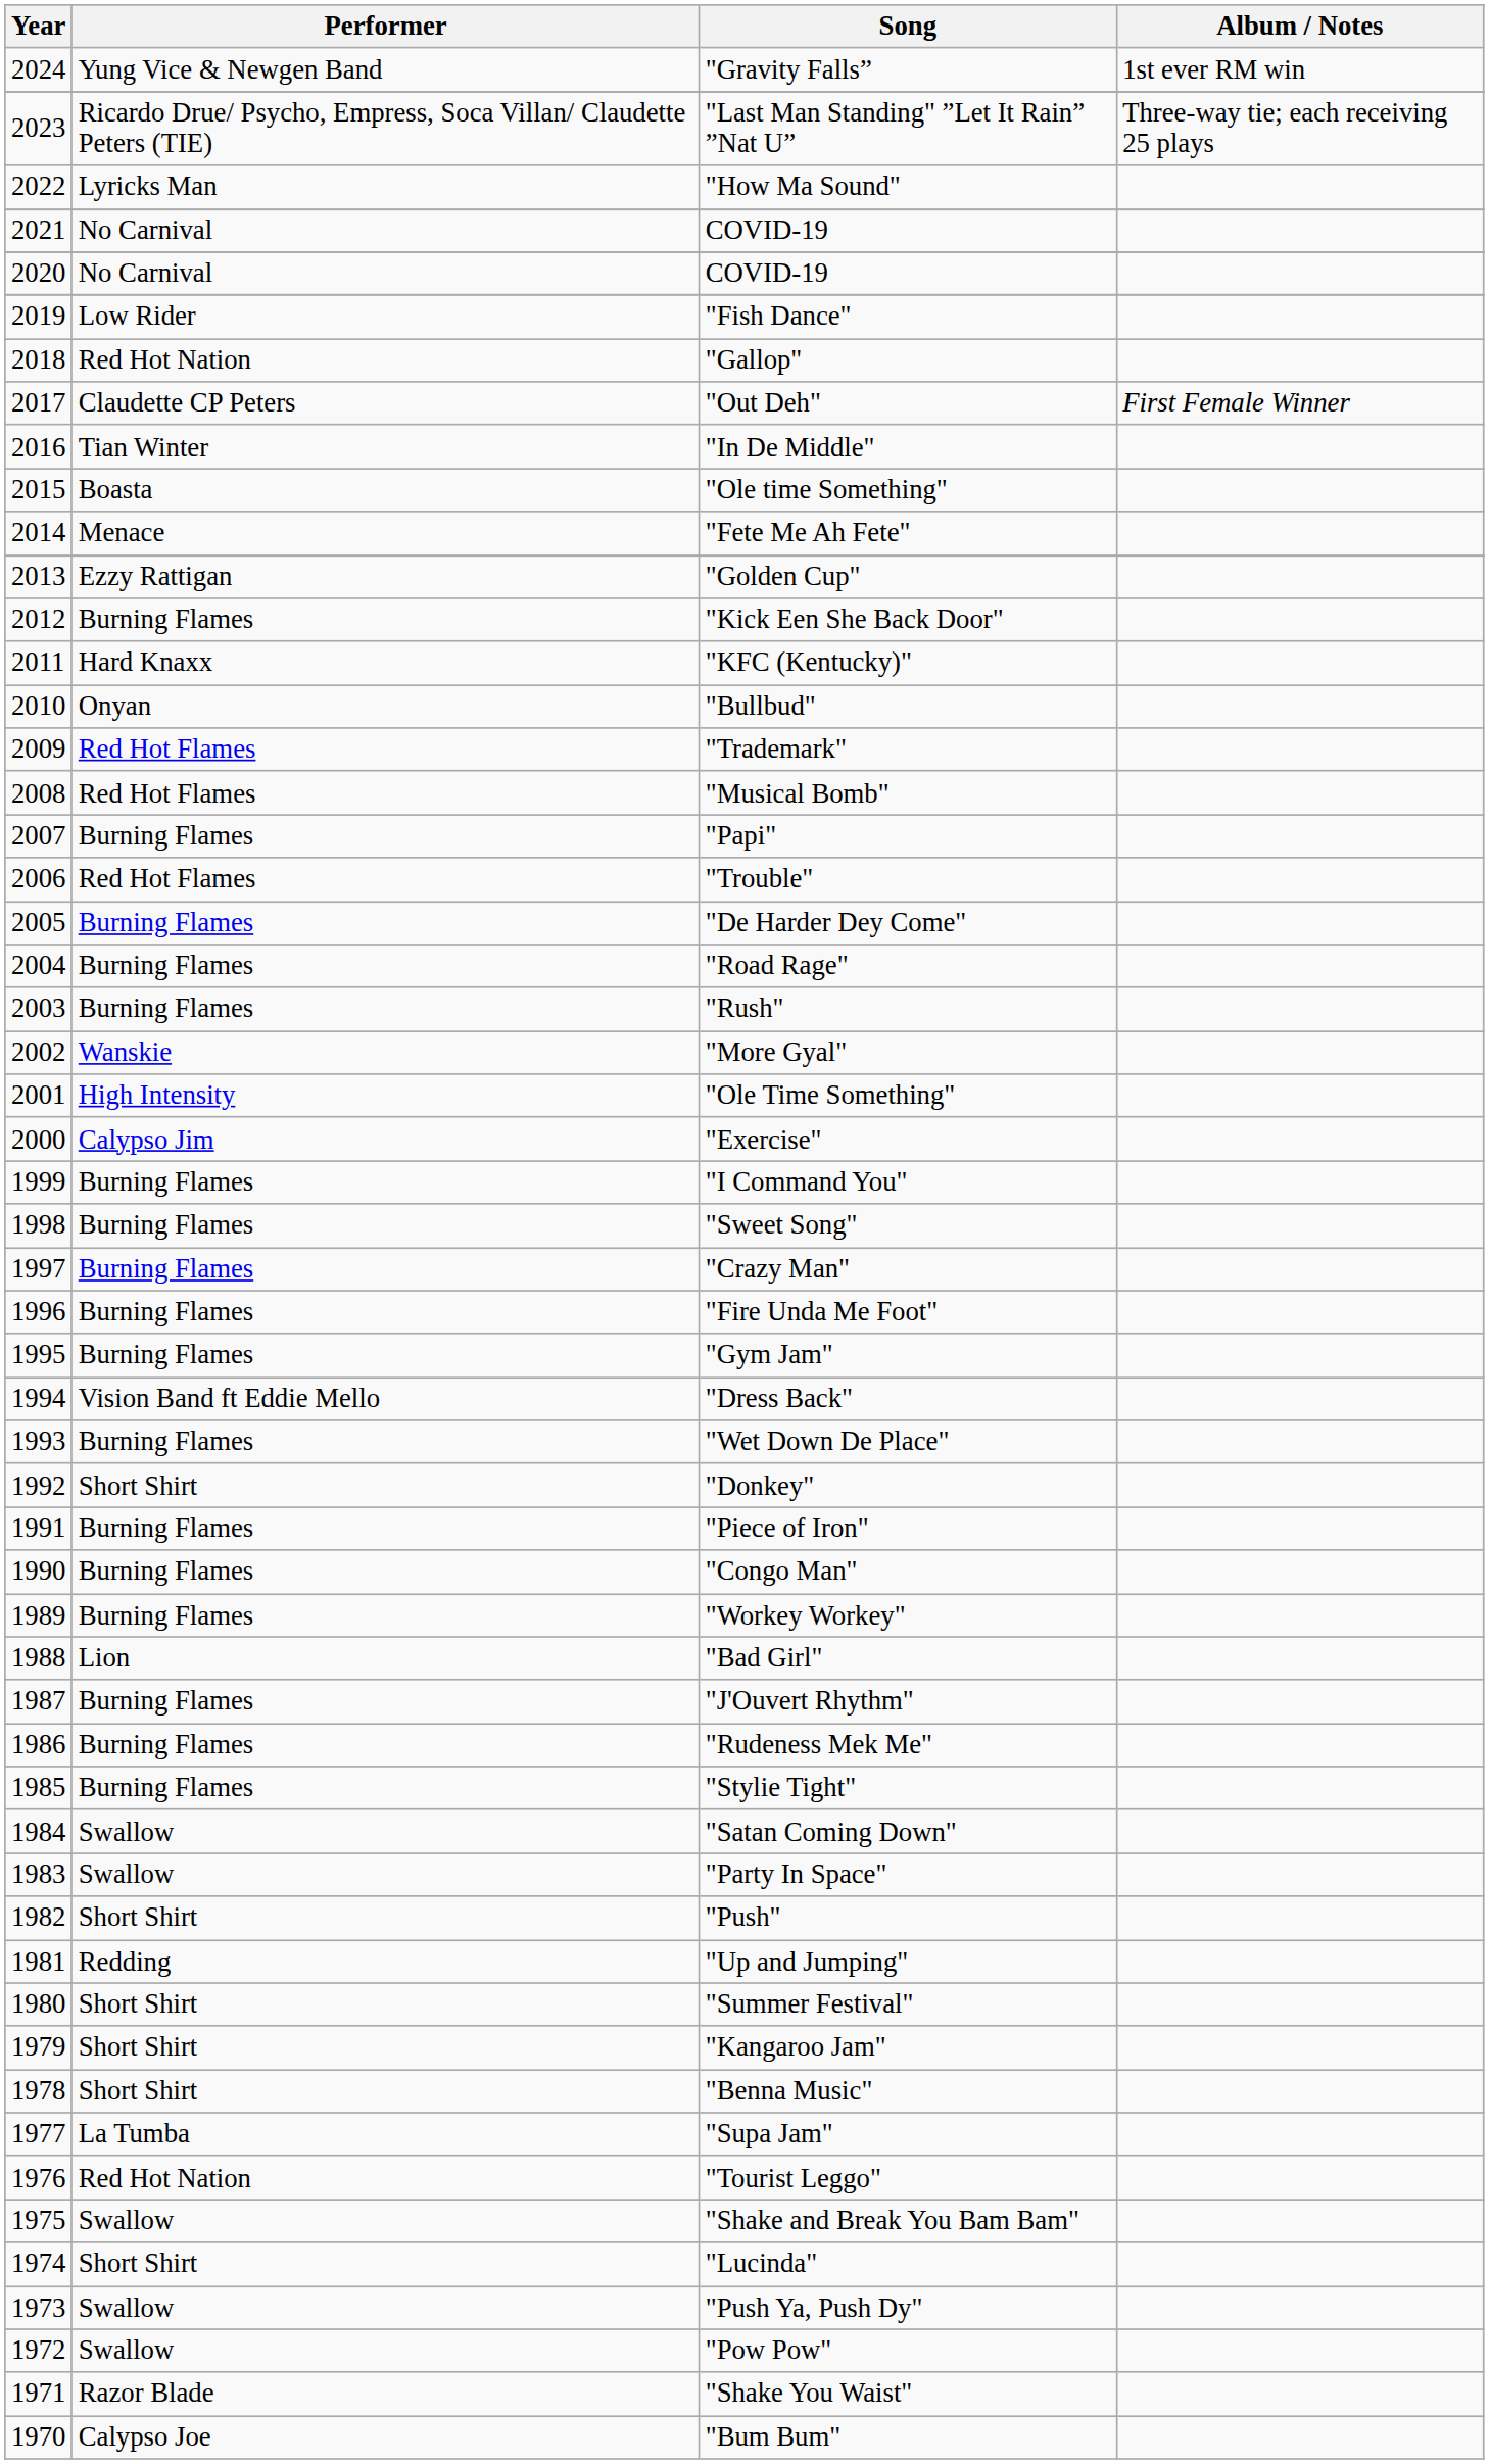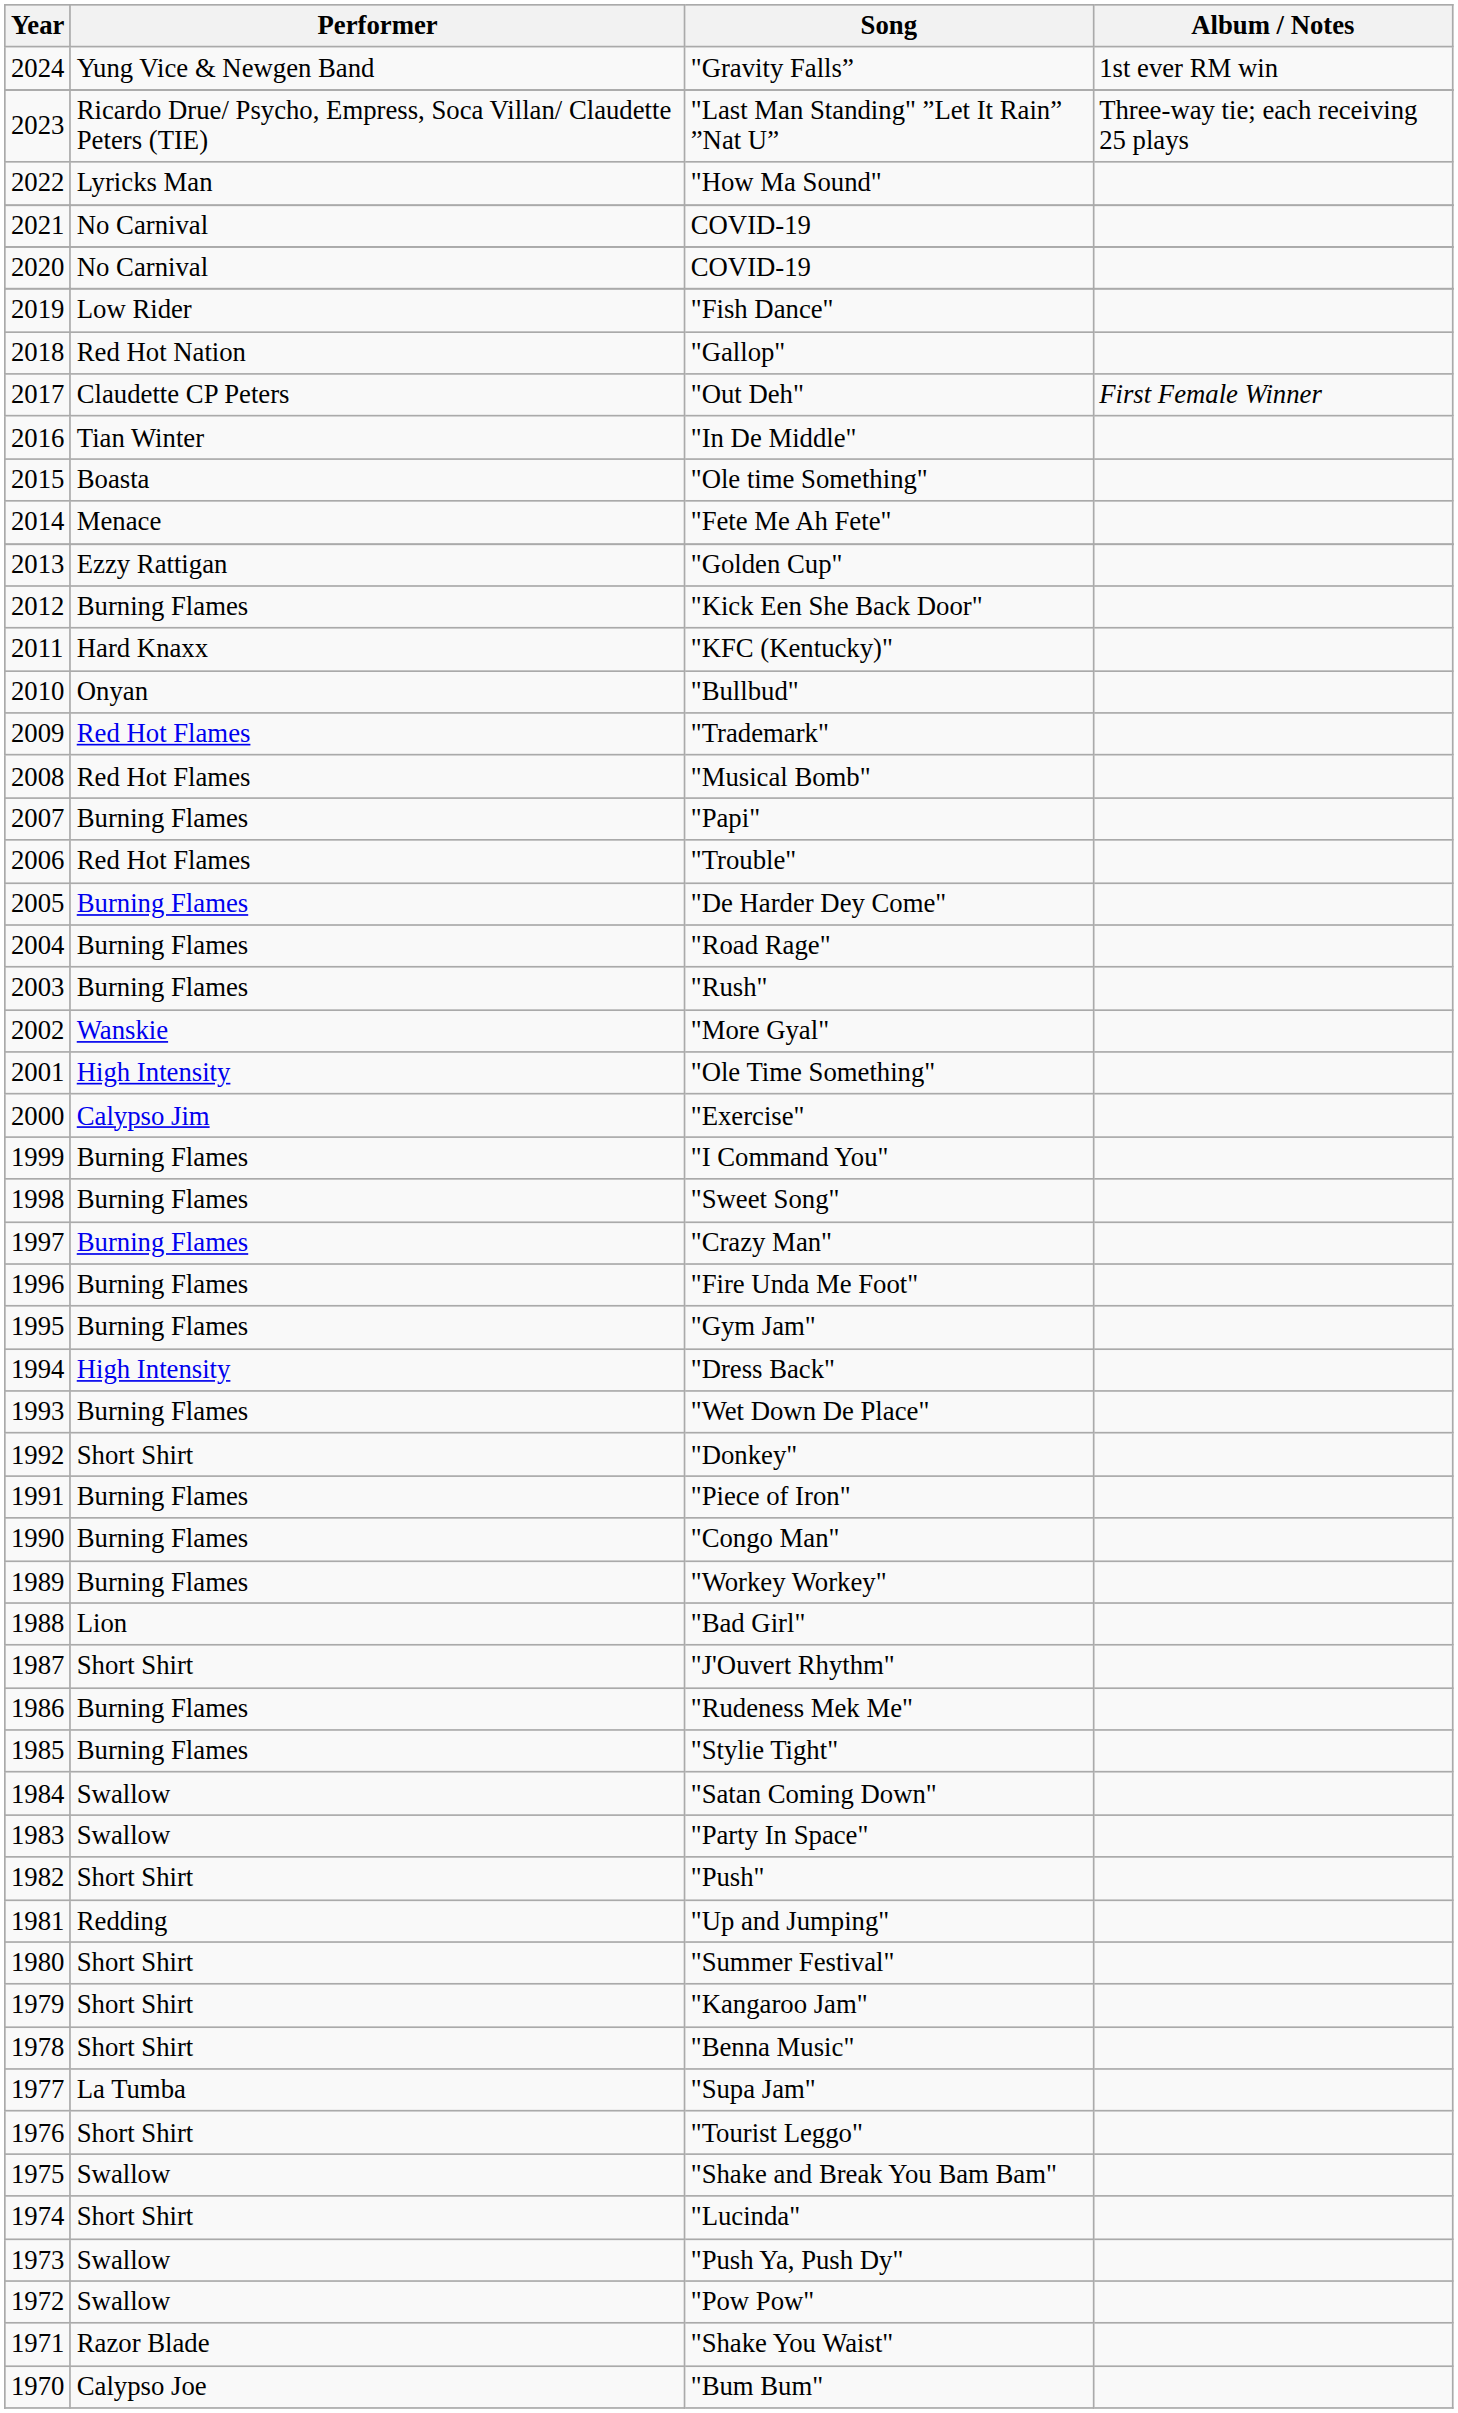 <table class="wikitable sortable">
 <tr>
 <th>Year</th>
 <th>Performer</th>
 <th>Song</th>
 <th>Album / Notes</th>
 </tr>
 <tr>
 <td>2024</td>
 <td>Yung Vice & Newgen Band</td>
 <td>"Gravity Falls”</td>
 <td>1st ever RM win</td>
 </tr>
 <tr>
 </tr>
 <tr>
 <td>2023</td>
 <td>Ricardo Drue/ Psycho, Empress, Soca Villan/ Claudette Peters (TIE)</td>
 <td>"Last Man Standing" ”Let It Rain” ”Nat U”</td>
 <td>Three-way tie; each receiving 25 plays</td>
 </tr>
 <tr>
 <td>2022</td>
 <td>Lyricks Man</td>
 <td>"How Ma Sound"</td>
 <td></td>
 </tr>
 <tr>
 </tr>
 <tr>
 <td>2021</td>
 <td>No Carnival</td>
 <td>COVID-19</td>
 <td></td>
 </tr>
 <tr>
 </tr>
 <tr>
 <td>2020</td>
 <td>No Carnival</td>
 <td>COVID-19</td>
 <td></td>
 </tr>
 <tr>
 </tr>
 <tr>
 <td>2019</td>
 <td>Low Rider</td>
 <td>"Fish Dance"</td>
 <td></td>
 </tr>
 <tr>
 <td>2018</td>
 <td>Red Hot Nation</td>
 <td>"Gallop"</td>
 <td></td>
 </tr>
 <tr>
 <td>2017</td>
 <td>Claudette CP Peters</td>
 <td>"Out Deh"</td>
 <td><em>First Female Winner</em></td>
 </tr>
 <tr>
 <td>2016</td>
 <td>Tian Winter</td>
 <td>"In De Middle"</td>
 <td></td>
 </tr>
 <tr>
 <td>2015</td>
 <td>Boasta</td>
 <td>"Ole time Something"</td>
 <td></td>
 </tr>
 <tr>
 <td>2014</td>
 <td>Menace</td>
 <td>"Fete Me Ah Fete"</td>
 <td></td>
 </tr>
 <tr>
 </tr>
 <tr>
 <td>2013</td>
 <td>Ezzy Rattigan</td>
 <td>"Golden Cup"</td>
 <td></td>
 </tr>
 <tr>
 <td>2012</td>
 <td>Burning Flames</td>
 <td>"Kick Een She Back Door"</td>
 <td></td>
 </tr>
 <tr>
 <td>2011</td>
 <td>Hard Knaxx</td>
 <td>"KFC (Kentucky)"</td>
 <td></td>
 </tr>
 <tr>
 <td>2010</td>
 <td>Onyan</td>
 <td>"Bullbud"</td>
 <td></td>
 </tr>
 <tr>
 <td>2009</td>
 <td><a href='#'>Red Hot Flames</a></td>
 <td>"Trademark"</td>
 <td></td>
 </tr>
 <tr>
 <td>2008</td>
 <td>Red Hot Flames</td>
 <td>"Musical Bomb"</td>
 <td></td>
 </tr>
 <tr>
 <td>2007</td>
 <td>Burning Flames</td>
 <td>"Papi"</td>
 <td></td>
 </tr>
 <tr>
 <td>2006</td>
 <td>Red Hot Flames</td>
 <td>"Trouble"</td>
 <td></td>
 </tr>
 <tr>
 <td>2005</td>
 <td><a href='#'>Burning Flames</a></td>
 <td>"De Harder Dey Come"</td>
 <td></td>
 </tr>
 <tr>
 <td>2004</td>
 <td>Burning Flames</td>
 <td>"Road Rage"</td>
 <td></td>
 </tr>
 <tr>
 <td>2003</td>
 <td>Burning Flames</td>
 <td>"Rush"</td>
 <td></td>
 </tr>
 <tr>
 <td>2002</td>
 <td><a href='#'>Wanskie</a></td>
 <td>"More Gyal"</td>
 <td></td>
 </tr>
 <tr>
 <td>2001</td>
 <td><a href='#'>High Intensity</a></td>
 <td>"Ole Time Something"</td>
 <td></td>
 </tr>
 <tr>
 <td>2000</td>
 <td><a href='#'>Calypso Jim</a></td>
 <td>"Exercise"</td>
 <td></td>
 </tr>
 <tr>
 <td>1999</td>
 <td>Burning Flames</td>
 <td>"I Command You"</td>
 <td></td>
 </tr>
 <tr>
 <td>1998</td>
 <td>Burning Flames</td>
 <td>"Sweet Song"</td>
 <td></td>
 </tr>
 <tr>
 <td>1997</td>
 <td><a href='#'>Burning Flames</a></td>
 <td>"Crazy Man"</td>
 <td></td>
 </tr>
 <tr>
 <td>1996</td>
 <td>Burning Flames</td>
 <td>"Fire Unda Me Foot"</td>
 <td></td>
 </tr>
 <tr>
 <td>1995</td>
 <td>Burning Flames</td>
 <td>"Gym Jam"</td>
 <td></td>
 </tr>
 <tr>
 <td>1994</td>
-<td>Vision Band ft Eddie Mello</td>
+<td><a href='#'>High Intensity</a></td>
 <td>"Dress Back"</td>
 <td></td>
 </tr>
 <tr>
 <td>1993</td>
 <td>Burning Flames</td>
 <td>"Wet Down De Place"</td>
 <td></td>
 </tr>
 <tr>
 <td>1992</td>
 <td>Short Shirt</td>
 <td>"Donkey"</td>
 <td></td>
 </tr>
 <tr>
 <td>1991</td>
 <td>Burning Flames</td>
 <td>"Piece of Iron"</td>
 <td></td>
 </tr>
 <tr>
 <td>1990</td>
 <td>Burning Flames</td>
 <td>"Congo Man"</td>
 <td></td>
 </tr>
 <tr>
 <td>1989</td>
 <td>Burning Flames</td>
 <td>"Workey Workey"</td>
 <td></td>
 </tr>
 <tr>
 <td>1988</td>
 <td>Lion</td>
 <td>"Bad Girl"</td>
 <td></td>
 </tr>
 <tr>
 <td>1987</td>
-<td>Burning Flames</td>
+<td>Short Shirt</td>
 <td>"J'Ouvert Rhythm"</td>
 <td></td>
 </tr>
 <tr>
 <td>1986</td>
 <td>Burning Flames</td>
 <td>"Rudeness Mek Me"</td>
 <td></td>
 </tr>
 <tr>
 <td>1985</td>
 <td>Burning Flames</td>
 <td>"Stylie Tight"</td>
 <td></td>
 </tr>
 <tr>
 <td>1984</td>
 <td>Swallow</td>
 <td>"Satan Coming Down"</td>
 <td></td>
 </tr>
 <tr>
 <td>1983</td>
 <td>Swallow</td>
 <td>"Party In Space"</td>
 <td></td>
 </tr>
 <tr>
 <td>1982</td>
 <td>Short Shirt</td>
 <td>"Push"</td>
 <td></td>
 </tr>
 <tr>
 <td>1981</td>
 <td>Redding</td>
 <td>"Up and Jumping"</td>
 <td></td>
 </tr>
 <tr>
 <td>1980</td>
 <td>Short Shirt</td>
 <td>"Summer Festival"</td>
 <td></td>
 </tr>
 <tr>
 <td>1979</td>
 <td>Short Shirt</td>
 <td>"Kangaroo Jam"</td>
 <td></td>
 </tr>
 <tr>
 <td>1978</td>
 <td>Short Shirt</td>
 <td>"Benna Music"</td>
 <td></td>
 </tr>
 <tr>
 <td>1977</td>
 <td>La Tumba</td>
 <td>"Supa Jam"</td>
 <td></td>
 </tr>
 <tr>
 <td>1976</td>
-<td>Red Hot Nation</td>
+<td>Short Shirt</td>
 <td>"Tourist Leggo"</td>
 <td></td>
 </tr>
 <tr>
 <td>1975</td>
 <td>Swallow</td>
 <td>"Shake and Break You Bam Bam"</td>
 <td></td>
 </tr>
 <tr>
 <td>1974</td>
 <td>Short Shirt</td>
 <td>"Lucinda"</td>
 <td></td>
 </tr>
 <tr>
 <td>1973</td>
 <td>Swallow</td>
 <td>"Push Ya, Push Dy"</td>
 <td></td>
 </tr>
 <tr>
 <td>1972</td>
 <td>Swallow</td>
 <td>"Pow Pow"</td>
 <td></td>
 </tr>
 <tr>
 <td>1971</td>
 <td>Razor Blade</td>
 <td>"Shake You Waist"</td>
 <td></td>
 </tr>
 <tr>
 <td>1970</td>
 <td>Calypso Joe</td>
 <td>"Bum Bum"</td>
 <td></td>
 </tr>
 </table>
